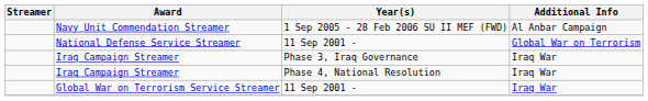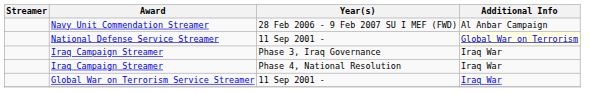 <table class=wikitable>
 <tr>
 <th>Streamer</th>
 <th>Award</th>
 <th>Year(s)</th>
 <th>Additional Info</th>
 </tr>
 <tr>
 <td></td>
 <td><a href='#'>Navy Unit Commendation Streamer</a></td>
-<td>1 Sep 2005 - 28 Feb 2006 SU II MEF (FWD)</td>
+<td>28 Feb 2006 - 9 Feb 2007 SU I MEF (FWD)</td>
 <td>Al Anbar Campaign</td>
 </tr>
 <tr>
 <td></td>
 <td><a href='#'>National Defense Service Streamer</a></td>
 <td>11 Sep 2001 -</td>
-<td><a href='#'>Global War on Terrorism</a></td>
+<td style="background: lightyellow;"><a href='#'>Global War on Terrorism</a></td>
 </tr>
 <tr>
 <td></td>
 <td><a href='#'>Iraq Campaign Streamer</a></td>
 <td>Phase 3, Iraq Governance</td>
 <td>Iraq War</td>
 </tr>
 <tr>
 <td></td>
 <td><a href='#'>Iraq Campaign Streamer</a></td>
 <td>Phase 4, National Resolution</td>
 <td>Iraq War</td>
 </tr>
 <tr>
 <td></td>
 <td><a href='#'>Global War on Terrorism Service Streamer</a></td>
 <td>11 Sep 2001 -</td>
 <td><a href='#'>Iraq War</a></td>
 </tr>
 <tr>
 </tr>
 </table>
